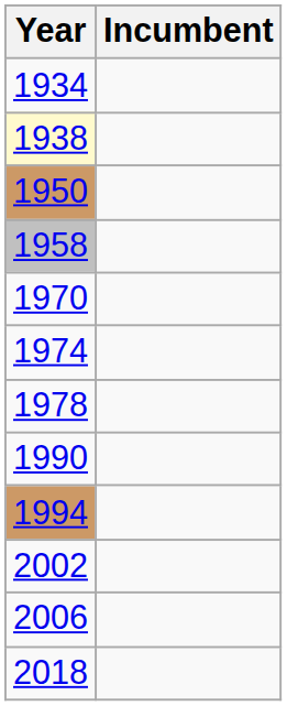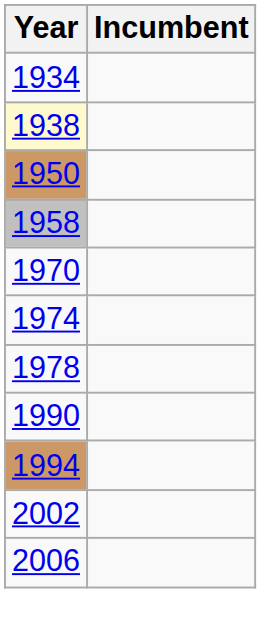 <table class="wikitable">
 <tr>
 <th>Year</th>
 <th>Incumbent</th>
 </tr>
 <tr>
 <td><a href='#'>1934</a></td>
 <td></td>
 </tr>
 <tr>
 <td style="background:LemonChiffon;"><a href='#'>1938</a></td>
 <td></td>
 </tr>
 <tr>
 <td style="background:#c96;"><a href='#'>1950</a></td>
 <td></td>
 </tr>
 <tr>
 <td style="background:silver;"><a href='#'>1958</a></td>
 <td></td>
 </tr>
 <tr>
 <td><a href='#'>1970</a></td>
 <td></td>
 </tr>
 <tr>
 <td><a href='#'>1974</a></td>
 <td></td>
 </tr>
 <tr>
 <td><a href='#'>1978</a></td>
 <td></td>
 </tr>
 <tr>
 <td><a href='#'>1990</a></td>
 <td></td>
 </tr>
 <tr>
 <td style="background:#c96;"><a href='#'>1994</a></td>
 <td></td>
 </tr>
 <tr>
 <td><a href='#'>2002</a></td>
 <td></td>
 </tr>
 <tr>
 <td><a href='#'>2006</a></td>
 <td></td>
 </tr>
-<tr>
-<td><a href='#'>2018</a></td>
-<td></td>
-</tr>
 </table>
